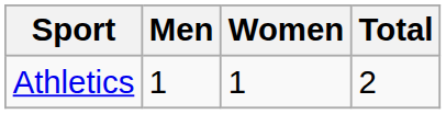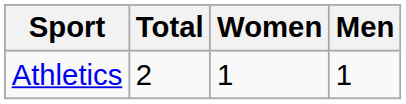 <table class="wikitable sortable">
 <tr>
 <th>Sport</th>
+<th>Total</th>
+<th>Women</th>
 <th>Men</th>
-<th>Women</th>
-<th>Total</th>
 </tr>
 <tr>
 <td><a href='#'>Athletics</a></td>
+<td>2</td>
 <td>1</td>
 <td>1</td>
-<td>2</td>
 </tr>
 </table>
